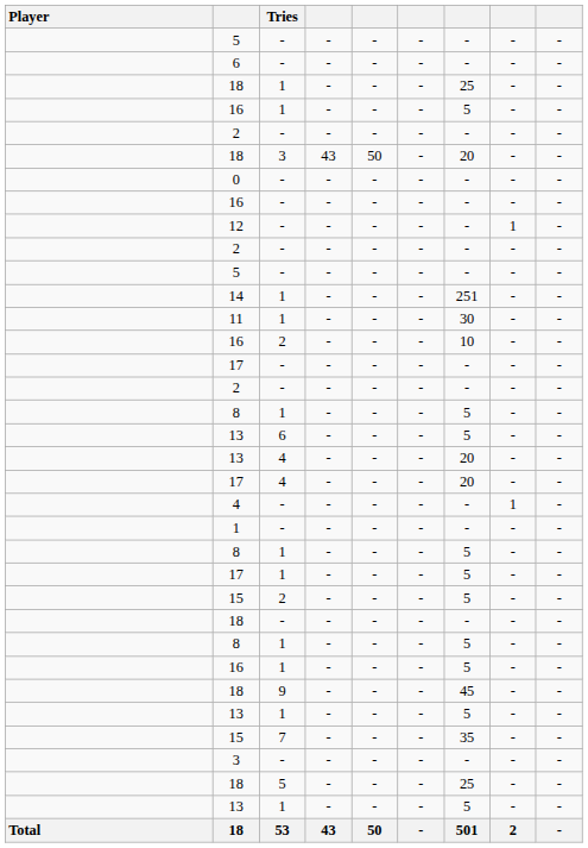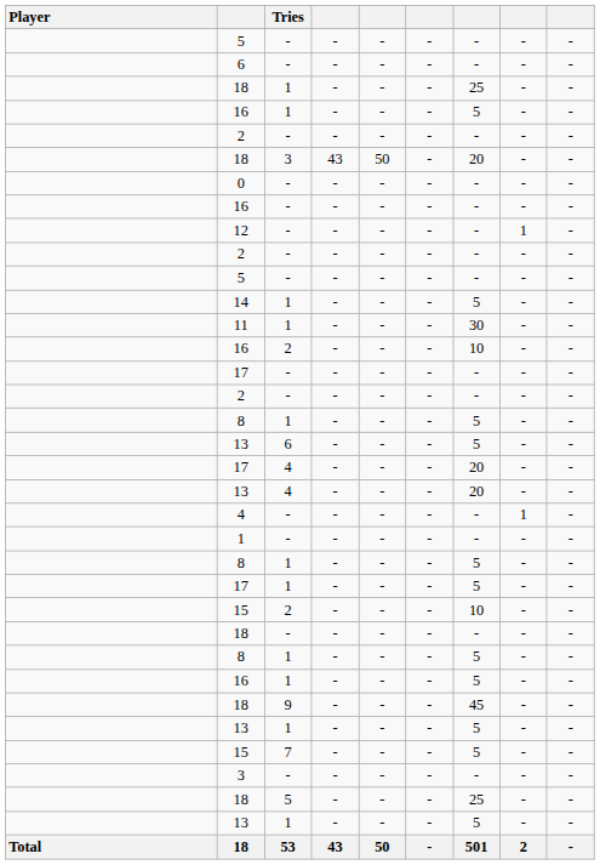 <table class="wikitable sortable" style="text-align:center; width:50%;">
 <tr>
 <th style="width:36%; text-align:left">Player</th>
 <th style="width:8%;"></th>
 <th style="width:8%;">Tries</th>
 <th style="width:8%;"></th>
 <th style="width:8%;"></th>
 <th style="width:8%;"></th>
 <th style="width:8%;"></th>
 <th style="width:8%;"></th>
 <th style="width:8%;"></th>
 </tr>
 <tr>
 <td style="text-align:left"></td>
 <td>5</td>
 <td>-</td>
 <td>-</td>
 <td>-</td>
 <td>-</td>
 <td>-</td>
 <td>-</td>
 <td>-</td>
 </tr>
 <tr>
 <td style="text-align:left"></td>
 <td>6</td>
 <td>-</td>
 <td>-</td>
 <td>-</td>
 <td>-</td>
 <td>-</td>
 <td>-</td>
 <td>-</td>
 </tr>
 <tr>
 <td style="text-align:left"></td>
 <td>18</td>
 <td>1</td>
 <td>-</td>
 <td>-</td>
 <td>-</td>
 <td>25</td>
 <td>-</td>
 <td>-</td>
 </tr>
 <tr>
 <td style="text-align:left"></td>
 <td>16</td>
 <td>1</td>
 <td>-</td>
 <td>-</td>
 <td>-</td>
 <td>5</td>
 <td>-</td>
 <td>-</td>
 </tr>
 <tr>
 <td style="text-align:left"></td>
 <td>2</td>
 <td>-</td>
 <td>-</td>
 <td>-</td>
 <td>-</td>
 <td>-</td>
 <td>-</td>
 <td>-</td>
 </tr>
 <tr>
 <td style="text-align:left"></td>
 <td>18</td>
 <td>3</td>
 <td>43</td>
 <td>50</td>
 <td>-</td>
 <td>20</td>
 <td>-</td>
 <td>-</td>
 </tr>
 <tr>
 <td style="text-align:left"></td>
 <td>0</td>
 <td>-</td>
 <td>-</td>
 <td>-</td>
 <td>-</td>
 <td>-</td>
 <td>-</td>
 <td>-</td>
 </tr>
 <tr>
 <td style="text-align:left"></td>
 <td>16</td>
 <td>-</td>
 <td>-</td>
 <td>-</td>
 <td>-</td>
 <td>-</td>
 <td>-</td>
 <td>-</td>
 </tr>
 <tr>
 <td style="text-align:left"></td>
 <td>12</td>
 <td>-</td>
 <td>-</td>
 <td>-</td>
 <td>-</td>
 <td>-</td>
 <td>1</td>
 <td>-</td>
 </tr>
 <tr>
 <td style="text-align:left"></td>
 <td>2</td>
 <td>-</td>
 <td>-</td>
 <td>-</td>
 <td>-</td>
 <td>-</td>
 <td>-</td>
 <td>-</td>
 </tr>
 <tr>
 <td style="text-align:left"></td>
 <td>5</td>
 <td>-</td>
 <td>-</td>
 <td>-</td>
 <td>-</td>
 <td>-</td>
 <td>-</td>
 <td>-</td>
 </tr>
 <tr>
 <td style="text-align:left"></td>
 <td>14</td>
 <td>1</td>
 <td>-</td>
 <td>-</td>
 <td>-</td>
-<td>251</td>
+<td>5</td>
 <td>-</td>
 <td>-</td>
 </tr>
 <tr>
 <td style="text-align:left"></td>
 <td>11</td>
 <td>1</td>
 <td>-</td>
 <td>-</td>
 <td>-</td>
 <td>30</td>
 <td>-</td>
 <td>-</td>
 </tr>
 <tr>
 <td style="text-align:left"></td>
 <td>16</td>
 <td>2</td>
 <td>-</td>
 <td>-</td>
 <td>-</td>
 <td>10</td>
 <td>-</td>
 <td>-</td>
 </tr>
 <tr>
 <td style="text-align:left"></td>
 <td>17</td>
 <td>-</td>
 <td>-</td>
 <td>-</td>
 <td>-</td>
 <td>-</td>
 <td>-</td>
 <td>-</td>
 </tr>
 <tr>
 <td style="text-align:left"></td>
 <td>2</td>
 <td>-</td>
 <td>-</td>
 <td>-</td>
 <td>-</td>
 <td>-</td>
 <td>-</td>
 <td>-</td>
 </tr>
 <tr>
 <td style="text-align:left"></td>
 <td>8</td>
 <td>1</td>
 <td>-</td>
 <td>-</td>
 <td>-</td>
 <td>5</td>
 <td>-</td>
 <td>-</td>
 </tr>
 <tr>
 <td style="text-align:left"></td>
 <td>13</td>
 <td>6</td>
 <td>-</td>
 <td>-</td>
 <td>-</td>
 <td>5</td>
 <td>-</td>
 <td>-</td>
 </tr>
 <tr>
 <td style="text-align:left"></td>
-<td>13</td>
+<td>17</td>
 <td>4</td>
 <td>-</td>
 <td>-</td>
 <td>-</td>
 <td>20</td>
 <td>-</td>
 <td>-</td>
 </tr>
 <tr>
 <td style="text-align:left"></td>
-<td>17</td>
+<td>13</td>
 <td>4</td>
 <td>-</td>
 <td>-</td>
 <td>-</td>
 <td>20</td>
 <td>-</td>
 <td>-</td>
 </tr>
 <tr>
 <td style="text-align:left"></td>
 <td>4</td>
 <td>-</td>
 <td>-</td>
 <td>-</td>
 <td>-</td>
 <td>-</td>
 <td>1</td>
 <td>-</td>
 </tr>
 <tr>
 <td style="text-align:left"></td>
 <td>1</td>
 <td>-</td>
 <td>-</td>
 <td>-</td>
 <td>-</td>
 <td>-</td>
 <td>-</td>
 <td>-</td>
 </tr>
 <tr>
 <td style="text-align:left"></td>
 <td>8</td>
 <td>1</td>
 <td>-</td>
 <td>-</td>
 <td>-</td>
 <td>5</td>
 <td>-</td>
 <td>-</td>
 </tr>
 <tr>
 <td style="text-align:left"></td>
 <td>17</td>
 <td>1</td>
 <td>-</td>
 <td>-</td>
 <td>-</td>
 <td>5</td>
 <td>-</td>
 <td>-</td>
 </tr>
 <tr>
 <td style="text-align:left"></td>
 <td>15</td>
 <td>2</td>
 <td>-</td>
 <td>-</td>
 <td>-</td>
-<td>5</td>
+<td>10</td>
 <td>-</td>
 <td>-</td>
 </tr>
 <tr>
 <td style="text-align:left"></td>
 <td>18</td>
 <td>-</td>
 <td>-</td>
 <td>-</td>
 <td>-</td>
 <td>-</td>
 <td>-</td>
 <td>-</td>
 </tr>
 <tr>
 <td style="text-align:left"></td>
 <td>8</td>
 <td>1</td>
 <td>-</td>
 <td>-</td>
 <td>-</td>
 <td>5</td>
 <td>-</td>
 <td>-</td>
 </tr>
 <tr>
 <td style="text-align:left"></td>
 <td>16</td>
 <td>1</td>
 <td>-</td>
 <td>-</td>
 <td>-</td>
 <td>5</td>
 <td>-</td>
 <td>-</td>
 </tr>
 <tr>
 <td style="text-align:left"></td>
 <td>18</td>
 <td>9</td>
 <td>-</td>
 <td>-</td>
 <td>-</td>
 <td>45</td>
 <td>-</td>
 <td>-</td>
 </tr>
 <tr>
 <td style="text-align:left"></td>
 <td>13</td>
 <td>1</td>
 <td>-</td>
 <td>-</td>
 <td>-</td>
 <td>5</td>
 <td>-</td>
 <td>-</td>
 </tr>
 <tr>
 <td style="text-align:left"></td>
 <td>15</td>
 <td>7</td>
 <td>-</td>
 <td>-</td>
 <td>-</td>
-<td>35</td>
+<td>5</td>
 <td>-</td>
 <td>-</td>
 </tr>
 <tr>
 <td style="text-align:left"></td>
 <td>3</td>
 <td>-</td>
 <td>-</td>
 <td>-</td>
 <td>-</td>
 <td>-</td>
 <td>-</td>
 <td>-</td>
 </tr>
 <tr>
 <td style="text-align:left"></td>
 <td>18</td>
 <td>5</td>
 <td>-</td>
 <td>-</td>
 <td>-</td>
 <td>25</td>
 <td>-</td>
 <td>-</td>
 </tr>
 <tr>
 <td style="text-align:left"></td>
 <td>13</td>
 <td>1</td>
 <td>-</td>
 <td>-</td>
 <td>-</td>
 <td>5</td>
 <td>-</td>
 <td>-</td>
 </tr>
 <tr>
 <th style="text-align:left">Total</th>
 <th>18</th>
 <th>53</th>
 <th>43</th>
 <th>50</th>
 <th>-</th>
 <th>501</th>
 <th>2</th>
 <th>-</th>
 </tr>
 </table>
